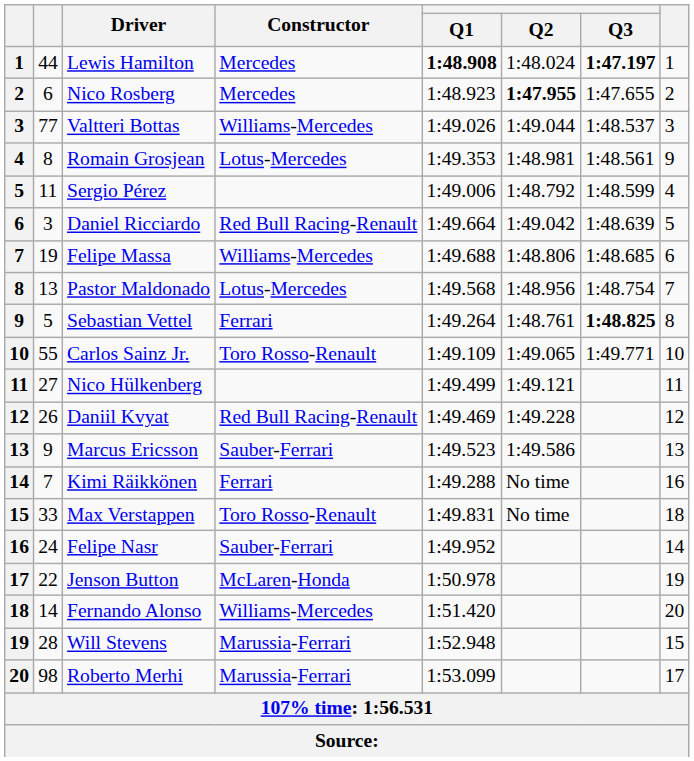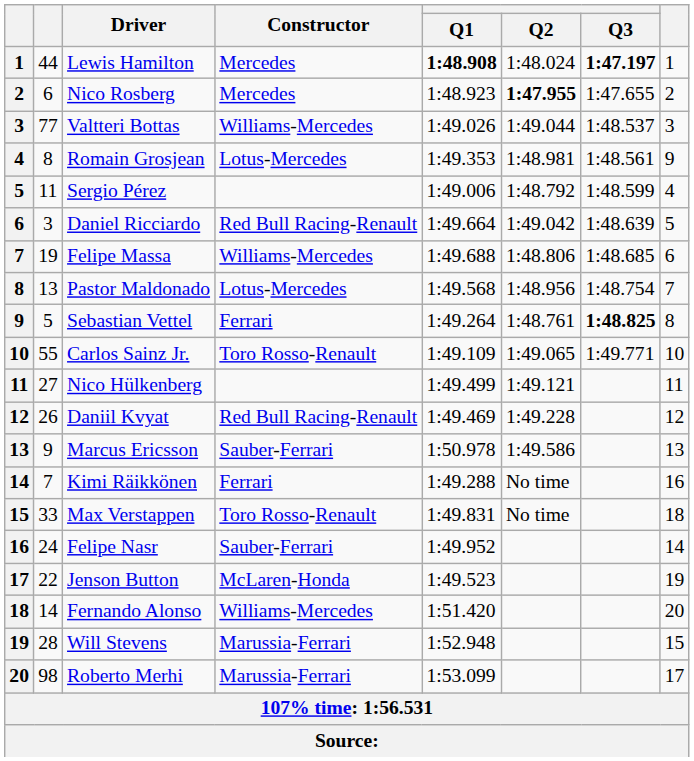 <table class="wikitable sortable" style="font-size: 85%;">
 <tr>
 <th rowspan="2"></th>
 <th rowspan="2"></th>
 <th rowspan="2">Driver</th>
 <th rowspan="2">Constructor</th>
 <th colspan="3"></th>
 <th rowspan="2"></th>
 </tr>
 <tr>
 <th>Q1</th>
 <th>Q2</th>
 <th>Q3</th>
 </tr>
 <tr>
 <th>1</th>
 <td style="text-align:center">44</td>
 <td> <a href='#'>Lewis Hamilton</a></td>
 <td><a href='#'>Mercedes</a></td>
 <td><strong>1:48.908</strong></td>
 <td>1:48.024</td>
 <td><strong>1:47.197</strong></td>
 <td>1</td>
 </tr>
 <tr>
 <th>2</th>
 <td style="text-align:center">6</td>
 <td> <a href='#'>Nico Rosberg</a></td>
 <td><a href='#'>Mercedes</a></td>
 <td>1:48.923</td>
 <td><strong>1:47.955</strong></td>
 <td>1:47.655</td>
 <td>2</td>
 </tr>
 <tr>
 <th>3</th>
 <td style="text-align:center">77</td>
 <td> <a href='#'>Valtteri Bottas</a></td>
 <td><a href='#'>Williams</a>-<a href='#'>Mercedes</a></td>
 <td>1:49.026</td>
 <td>1:49.044</td>
 <td>1:48.537</td>
 <td>3</td>
 </tr>
 <tr>
 <th>4</th>
 <td style="text-align:center">8</td>
 <td> <a href='#'>Romain Grosjean</a></td>
 <td><a href='#'>Lotus</a>-<a href='#'>Mercedes</a></td>
 <td>1:49.353</td>
 <td>1:48.981</td>
 <td>1:48.561</td>
 <td>9</td>
 </tr>
 <tr>
 <th>5</th>
 <td style="text-align:center">11</td>
 <td> <a href='#'>Sergio Pérez</a></td>
 <td></td>
 <td>1:49.006</td>
 <td>1:48.792</td>
 <td>1:48.599</td>
 <td>4</td>
 </tr>
 <tr>
 <th>6</th>
 <td style="text-align:center">3</td>
 <td> <a href='#'>Daniel Ricciardo</a></td>
 <td><a href='#'>Red Bull Racing</a>-<a href='#'>Renault</a></td>
 <td>1:49.664</td>
 <td>1:49.042</td>
 <td>1:48.639</td>
 <td>5</td>
 </tr>
 <tr>
 <th>7</th>
 <td style="text-align:center">19</td>
 <td> <a href='#'>Felipe Massa</a></td>
 <td><a href='#'>Williams</a>-<a href='#'>Mercedes</a></td>
 <td>1:49.688</td>
 <td>1:48.806</td>
 <td>1:48.685</td>
 <td>6</td>
 </tr>
 <tr>
 <th>8</th>
 <td style="text-align:center">13</td>
 <td> <a href='#'>Pastor Maldonado</a></td>
 <td><a href='#'>Lotus</a>-<a href='#'>Mercedes</a></td>
 <td>1:49.568</td>
 <td>1:48.956</td>
 <td>1:48.754</td>
 <td>7</td>
 </tr>
 <tr>
 <th>9</th>
 <td style="text-align:center">5</td>
 <td> <a href='#'>Sebastian Vettel</a></td>
 <td><a href='#'>Ferrari</a></td>
 <td>1:49.264</td>
 <td>1:48.761</td>
 <td><strong>1:48.825</strong></td>
 <td>8</td>
 </tr>
 <tr>
 <th>10</th>
 <td style="text-align:center">55</td>
 <td> <a href='#'>Carlos Sainz Jr.</a></td>
 <td><a href='#'>Toro Rosso</a>-<a href='#'>Renault</a></td>
 <td>1:49.109</td>
 <td>1:49.065</td>
 <td>1:49.771</td>
 <td>10</td>
 </tr>
 <tr>
 <th>11</th>
 <td style="text-align:center">27</td>
 <td> <a href='#'>Nico Hülkenberg</a></td>
 <td></td>
 <td>1:49.499</td>
 <td>1:49.121</td>
 <td></td>
 <td>11</td>
 </tr>
 <tr>
 <th>12</th>
 <td style="text-align:center">26</td>
 <td> <a href='#'>Daniil Kvyat</a></td>
 <td><a href='#'>Red Bull Racing</a>-<a href='#'>Renault</a></td>
 <td>1:49.469</td>
 <td>1:49.228</td>
 <td></td>
 <td>12</td>
 </tr>
 <tr>
 <th>13</th>
 <td style="text-align:center">9</td>
 <td> <a href='#'>Marcus Ericsson</a></td>
 <td><a href='#'>Sauber</a>-<a href='#'>Ferrari</a></td>
-<td>1:49.523</td>
+<td>1:50.978</td>
 <td>1:49.586</td>
 <td></td>
 <td>13</td>
 </tr>
 <tr>
 <th>14</th>
 <td style="text-align:center">7</td>
 <td> <a href='#'>Kimi Räikkönen</a></td>
 <td><a href='#'>Ferrari</a></td>
 <td>1:49.288</td>
 <td>No time</td>
 <td></td>
 <td>16</td>
 </tr>
 <tr>
 <th>15</th>
 <td style="text-align:center">33</td>
 <td> <a href='#'>Max Verstappen</a></td>
 <td><a href='#'>Toro Rosso</a>-<a href='#'>Renault</a></td>
 <td>1:49.831</td>
 <td>No time</td>
 <td></td>
 <td>18</td>
 </tr>
 <tr>
 <th>16</th>
 <td style="text-align:center">24</td>
 <td> <a href='#'>Felipe Nasr</a></td>
 <td><a href='#'>Sauber</a>-<a href='#'>Ferrari</a></td>
 <td>1:49.952</td>
 <td></td>
 <td></td>
 <td>14</td>
 </tr>
 <tr>
 <th>17</th>
 <td align="center">22</td>
 <td> <a href='#'>Jenson Button</a></td>
 <td><a href='#'>McLaren</a>-<a href='#'>Honda</a></td>
-<td>1:50.978</td>
+<td>1:49.523</td>
 <td></td>
 <td></td>
 <td>19</td>
 </tr>
 <tr>
 <th>18</th>
 <td style="text-align:center">14</td>
 <td> <a href='#'>Fernando Alonso</a></td>
 <td><a href='#'>Williams</a>-<a href='#'>Mercedes</a></td>
 <td>1:51.420</td>
 <td></td>
 <td></td>
 <td>20</td>
 </tr>
 <tr>
 <th>19</th>
 <td style="text-align:center">28</td>
 <td> <a href='#'>Will Stevens</a></td>
 <td><a href='#'>Marussia</a>-<a href='#'>Ferrari</a></td>
 <td>1:52.948</td>
 <td></td>
 <td></td>
 <td>15</td>
 </tr>
 <tr>
 <th>20</th>
 <td style="text-align:center">98</td>
 <td> <a href='#'>Roberto Merhi</a></td>
 <td><a href='#'>Marussia</a>-<a href='#'>Ferrari</a></td>
 <td>1:53.099</td>
 <td></td>
 <td></td>
 <td>17</td>
 </tr>
 <tr>
 <th colspan=8><a href='#'>107% time</a>: 1:56.531</th>
 </tr>
 <tr>
 <th colspan=8>Source:</th>
 </tr>
 <tr>
 </tr>
 </table>
